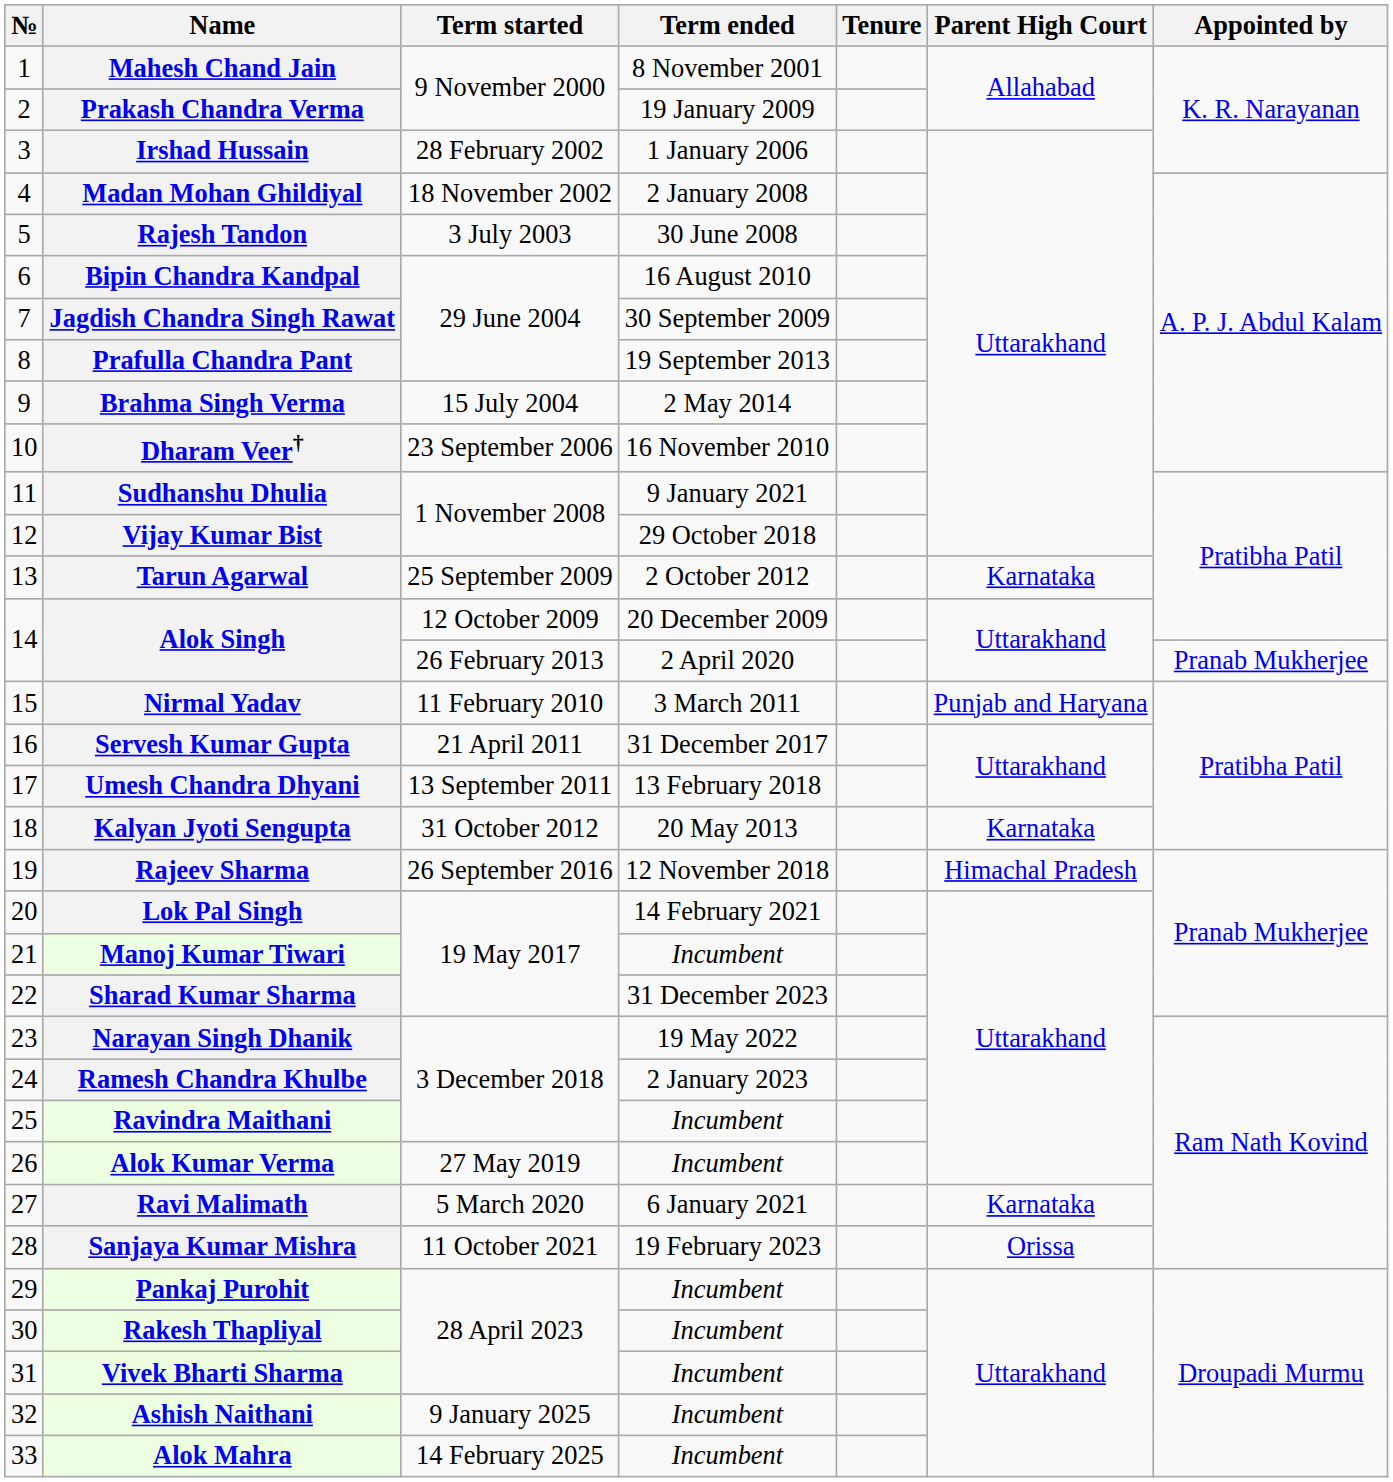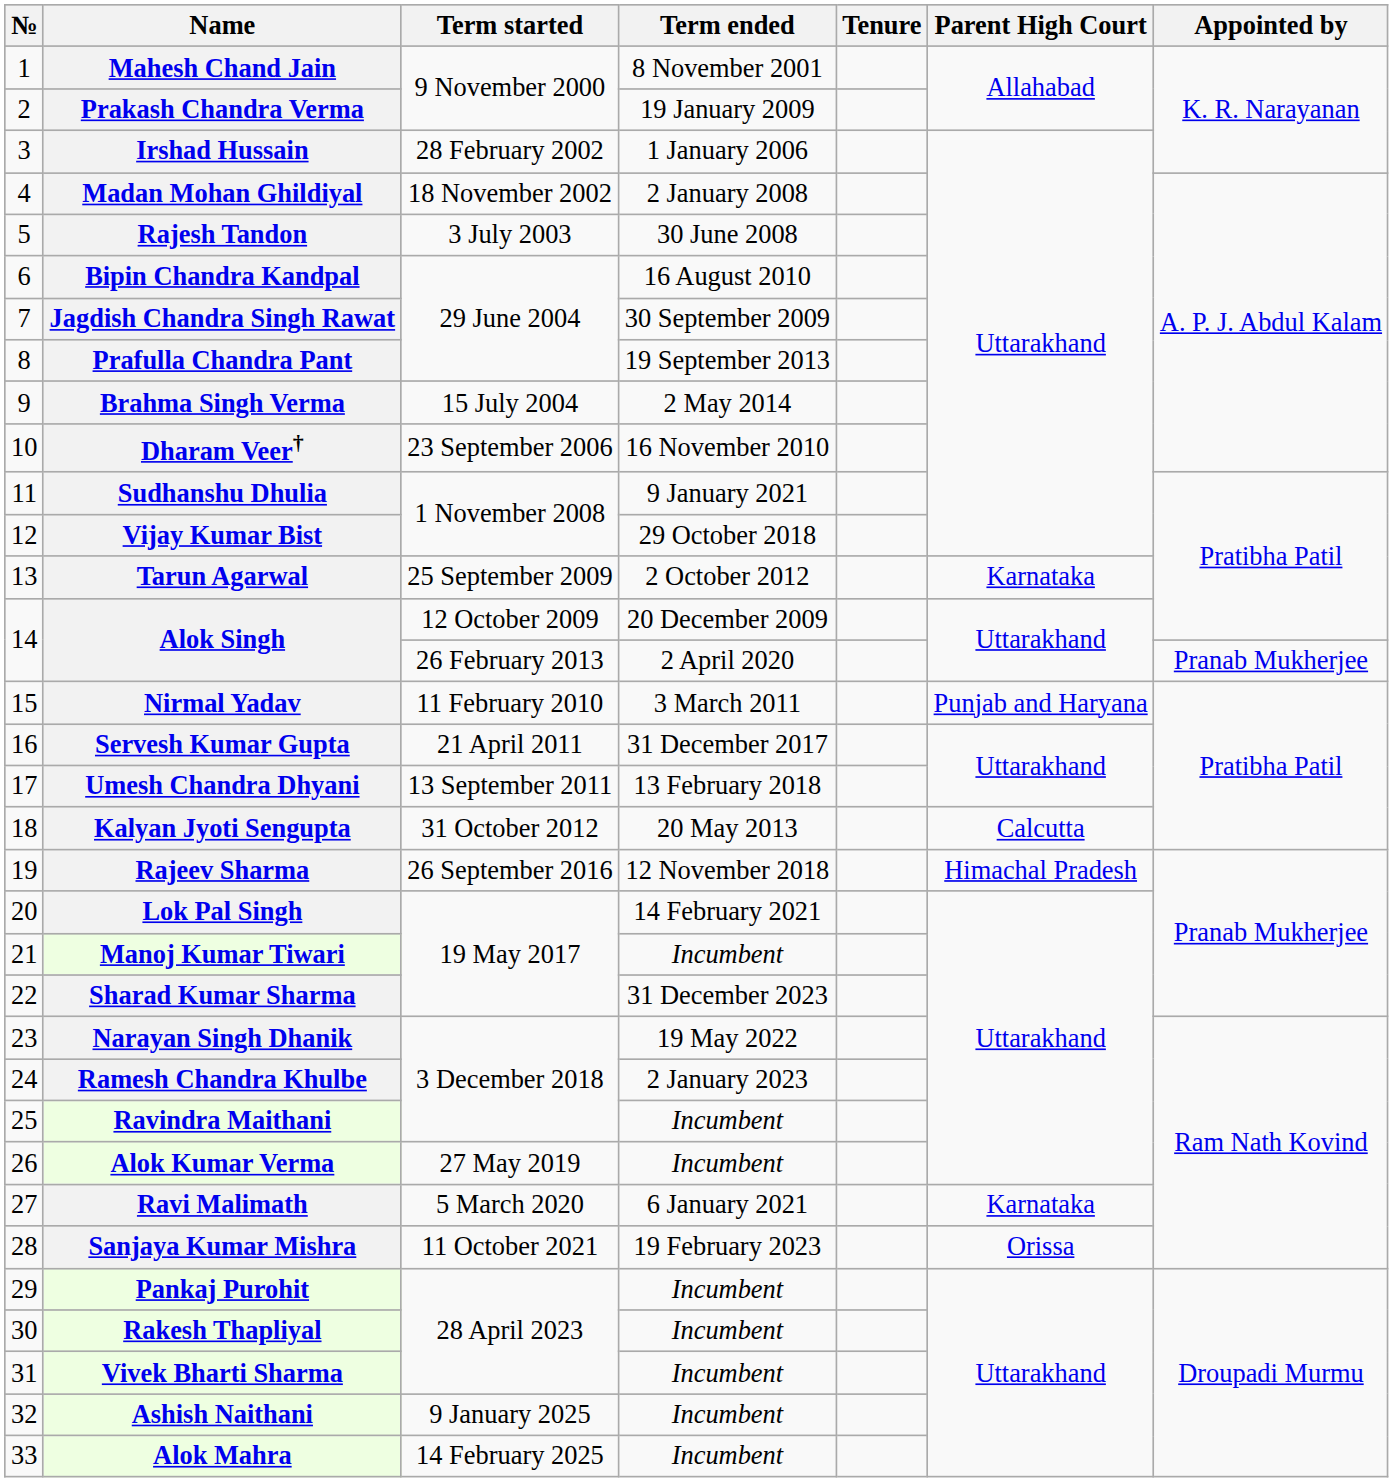 <table class="wikitable sortable">
 <tr>
 <th scope=col><strong>№</strong></th>
 <th scope=col><strong>Name</strong></th>
 <th scope=col><strong>Term started</strong></th>
 <th scope=col><strong>Term ended</strong></th>
 <th scope=col><strong>Tenure</strong></th>
 <th scope=col><strong>Parent High Court</strong></th>
 <th><strong>Appointed by</strong><br><strong></strong></th>
 </tr>
 <tr style="text-align:center">
 <td>1</td>
 <th><a href='#'>Mahesh Chand Jain</a></th>
 <td rowspan="2">9 November 2000</td>
 <td>8 November 2001</td>
 <td></td>
 <td rowspan="2"><a href='#'>Allahabad</a></td>
 <td rowspan="3"><a href='#'>K. R. Narayanan</a></td>
 </tr>
 <tr style="text-align:center">
 <td>2</td>
 <th><a href='#'>Prakash Chandra Verma</a></th>
 <td>19 January 2009</td>
 <td></td>
 </tr>
 <tr style="text-align:center">
 <td>3</td>
 <th><a href='#'>Irshad Hussain</a></th>
 <td>28 February 2002</td>
 <td>1 January 2006</td>
 <td></td>
 <td rowspan="10"><a href='#'>Uttarakhand</a></td>
 </tr>
 <tr style="text-align:center">
 <td>4</td>
 <th><a href='#'>Madan Mohan Ghildiyal</a></th>
 <td>18 November 2002</td>
 <td>2 January 2008</td>
 <td></td>
 <td rowspan="7"><a href='#'>A. P. J. Abdul Kalam</a></td>
 </tr>
 <tr style="text-align:center">
 <td>5</td>
 <th><a href='#'>Rajesh Tandon</a></th>
 <td>3 July 2003</td>
 <td>30 June 2008</td>
 <td></td>
 </tr>
 <tr style="text-align:center">
 <td>6</td>
 <th><a href='#'>Bipin Chandra Kandpal</a></th>
 <td rowspan="3">29 June 2004</td>
 <td>16 August 2010</td>
 <td></td>
 </tr>
 <tr style="text-align:center">
 <td>7</td>
 <th><a href='#'>Jagdish Chandra Singh Rawat</a></th>
 <td>30 September 2009</td>
 <td></td>
 </tr>
 <tr style="text-align:center">
 <td>8</td>
 <th><a href='#'>Prafulla Chandra Pant</a></th>
 <td>19 September 2013</td>
 <td></td>
 </tr>
 <tr style="text-align:center">
 <td>9</td>
 <th><a href='#'>Brahma Singh Verma</a></th>
 <td>15 July 2004</td>
 <td>2 May 2014</td>
 <td></td>
 </tr>
 <tr style="text-align:center">
 <td>10</td>
 <th><a href='#'>Dharam Veer</a><sup>†</sup></th>
 <td>23 September 2006</td>
 <td>16 November 2010</td>
 <td></td>
 </tr>
 <tr style="text-align:center">
 <td>11</td>
 <th><a href='#'>Sudhanshu Dhulia</a></th>
 <td rowspan="2">1 November 2008</td>
 <td>9 January 2021</td>
 <td></td>
 <td rowspan="4"><a href='#'>Pratibha Patil</a></td>
 </tr>
 <tr style="text-align:center">
 <td>12</td>
 <th><a href='#'>Vijay Kumar Bist</a></th>
 <td>29 October 2018</td>
 <td></td>
 </tr>
 <tr style="text-align:center">
 <td>13</td>
 <th><a href='#'>Tarun Agarwal</a></th>
 <td>25 September 2009</td>
 <td>2 October 2012</td>
 <td></td>
 <td><a href='#'>Karnataka</a></td>
 </tr>
 <tr style="text-align:center">
 <td rowspan="2">14</td>
 <th rowspan="2"><a href='#'>Alok Singh</a></th>
 <td>12 October 2009</td>
 <td>20 December 2009</td>
 <td></td>
 <td rowspan="2"><a href='#'>Uttarakhand</a></td>
 </tr>
 <tr style="text-align:center">
 <td>26 February 2013</td>
 <td>2 April 2020</td>
 <td> <em></em></td>
 <td><a href='#'>Pranab Mukherjee</a></td>
 </tr>
 <tr style="text-align:center">
 <td>15</td>
 <th><a href='#'>Nirmal Yadav</a></th>
 <td>11 February 2010</td>
 <td>3 March 2011</td>
 <td></td>
 <td><a href='#'>Punjab and Haryana</a></td>
 <td rowspan="4"><a href='#'>Pratibha Patil</a></td>
 </tr>
 <tr style="text-align:center">
 <td>16</td>
 <th><a href='#'>Servesh Kumar Gupta</a></th>
 <td>21 April 2011</td>
 <td>31 December 2017</td>
 <td></td>
 <td rowspan="2"><a href='#'>Uttarakhand</a></td>
 </tr>
 <tr style="text-align:center">
 <td>17</td>
 <th><a href='#'>Umesh Chandra Dhyani</a></th>
 <td>13 September 2011</td>
 <td>13 February 2018</td>
 <td></td>
 </tr>
 <tr style="text-align:center">
 <td>18</td>
 <th><a href='#'>Kalyan Jyoti Sengupta</a></th>
 <td>31 October 2012</td>
 <td>20 May 2013</td>
 <td></td>
-<td><a href='#'>Karnataka</a></td>
+<td><a href='#'>Calcutta</a></td>
 </tr>
 <tr style="text-align:center">
 <td>19</td>
 <th><a href='#'>Rajeev Sharma</a></th>
 <td>26 September 2016</td>
 <td>12 November 2018</td>
 <td></td>
 <td><a href='#'>Himachal Pradesh</a></td>
 <td rowspan="4"><a href='#'>Pranab Mukherjee</a></td>
 </tr>
 <tr style="text-align:center">
 <td>20</td>
 <th><a href='#'>Lok Pal Singh</a></th>
 <td rowspan="3">19 May 2017</td>
 <td>14 February 2021</td>
 <td></td>
 <td rowspan="7"><a href='#'>Uttarakhand</a></td>
 </tr>
 <tr style="text-align:center">
 <td>21</td>
 <th style="background-color:#EEFFE1"><a href='#'>Manoj Kumar Tiwari</a></th>
 <td><em>Incumbent</em></td>
 <td></td>
 </tr>
 <tr style="text-align:center">
 <td>22</td>
 <th><a href='#'>Sharad Kumar Sharma</a></th>
 <td>31 December 2023</td>
 <td></td>
 </tr>
 <tr style="text-align:center">
 <td>23</td>
 <th><a href='#'>Narayan Singh Dhanik</a></th>
 <td rowspan="3">3 December 2018</td>
 <td>19 May 2022</td>
 <td></td>
 <td rowspan="6"><a href='#'>Ram Nath Kovind</a></td>
 </tr>
 <tr style="text-align:center">
 <td>24</td>
 <th><a href='#'>Ramesh Chandra Khulbe</a></th>
 <td>2 January 2023</td>
 <td></td>
 </tr>
 <tr style="text-align:center">
 <td>25</td>
 <th style="background-color:#EEFFE1"><a href='#'>Ravindra Maithani</a></th>
 <td><em>Incumbent</em></td>
 <td></td>
 </tr>
 <tr style="text-align:center">
 <td>26</td>
 <th style="background-color:#EEFFE1"><a href='#'>Alok Kumar Verma</a></th>
 <td>27 May 2019</td>
 <td><em>Incumbent</em></td>
 <td></td>
 </tr>
 <tr style="text-align:center">
 <td>27</td>
 <th><a href='#'>Ravi Malimath</a></th>
 <td>5 March 2020</td>
 <td>6 January 2021</td>
 <td></td>
 <td><a href='#'>Karnataka</a></td>
 </tr>
 <tr style="text-align:center">
 <td>28</td>
 <th><a href='#'>Sanjaya Kumar Mishra</a></th>
 <td>11 October 2021</td>
 <td>19 February 2023</td>
 <td></td>
 <td><a href='#'>Orissa</a></td>
 </tr>
 <tr style="text-align:center">
 <td>29</td>
 <th style="background-color:#EEFFE1"><a href='#'>Pankaj Purohit</a></th>
 <td rowspan="3">28 April 2023</td>
 <td><em>Incumbent</em></td>
 <td></td>
 <td rowspan="5"><a href='#'>Uttarakhand</a></td>
 <td rowspan="5"><a href='#'>Droupadi Murmu</a></td>
 </tr>
 <tr style="text-align:center">
 <td>30</td>
 <th style="background-color:#EEFFE1"><a href='#'>Rakesh Thapliyal</a></th>
 <td><em>Incumbent</em></td>
 <td></td>
 </tr>
 <tr style="text-align:center">
 <td>31</td>
 <th style="background-color:#EEFFE1"><a href='#'>Vivek Bharti Sharma</a></th>
 <td><em>Incumbent</em></td>
 <td></td>
 </tr>
 <tr style="text-align:center">
 <td>32</td>
 <th style="background-color:#EEFFE1"><a href='#'>Ashish Naithani</a></th>
 <td>9 January 2025</td>
 <td><em>Incumbent</em></td>
 <td></td>
 </tr>
 <tr style="text-align:center">
 <td>33</td>
 <th style="background-color:#EEFFE1"><a href='#'>Alok Mahra</a></th>
 <td>14 February 2025</td>
 <td><em>Incumbent</em></td>
 <td></td>
 </tr>
 </table>
